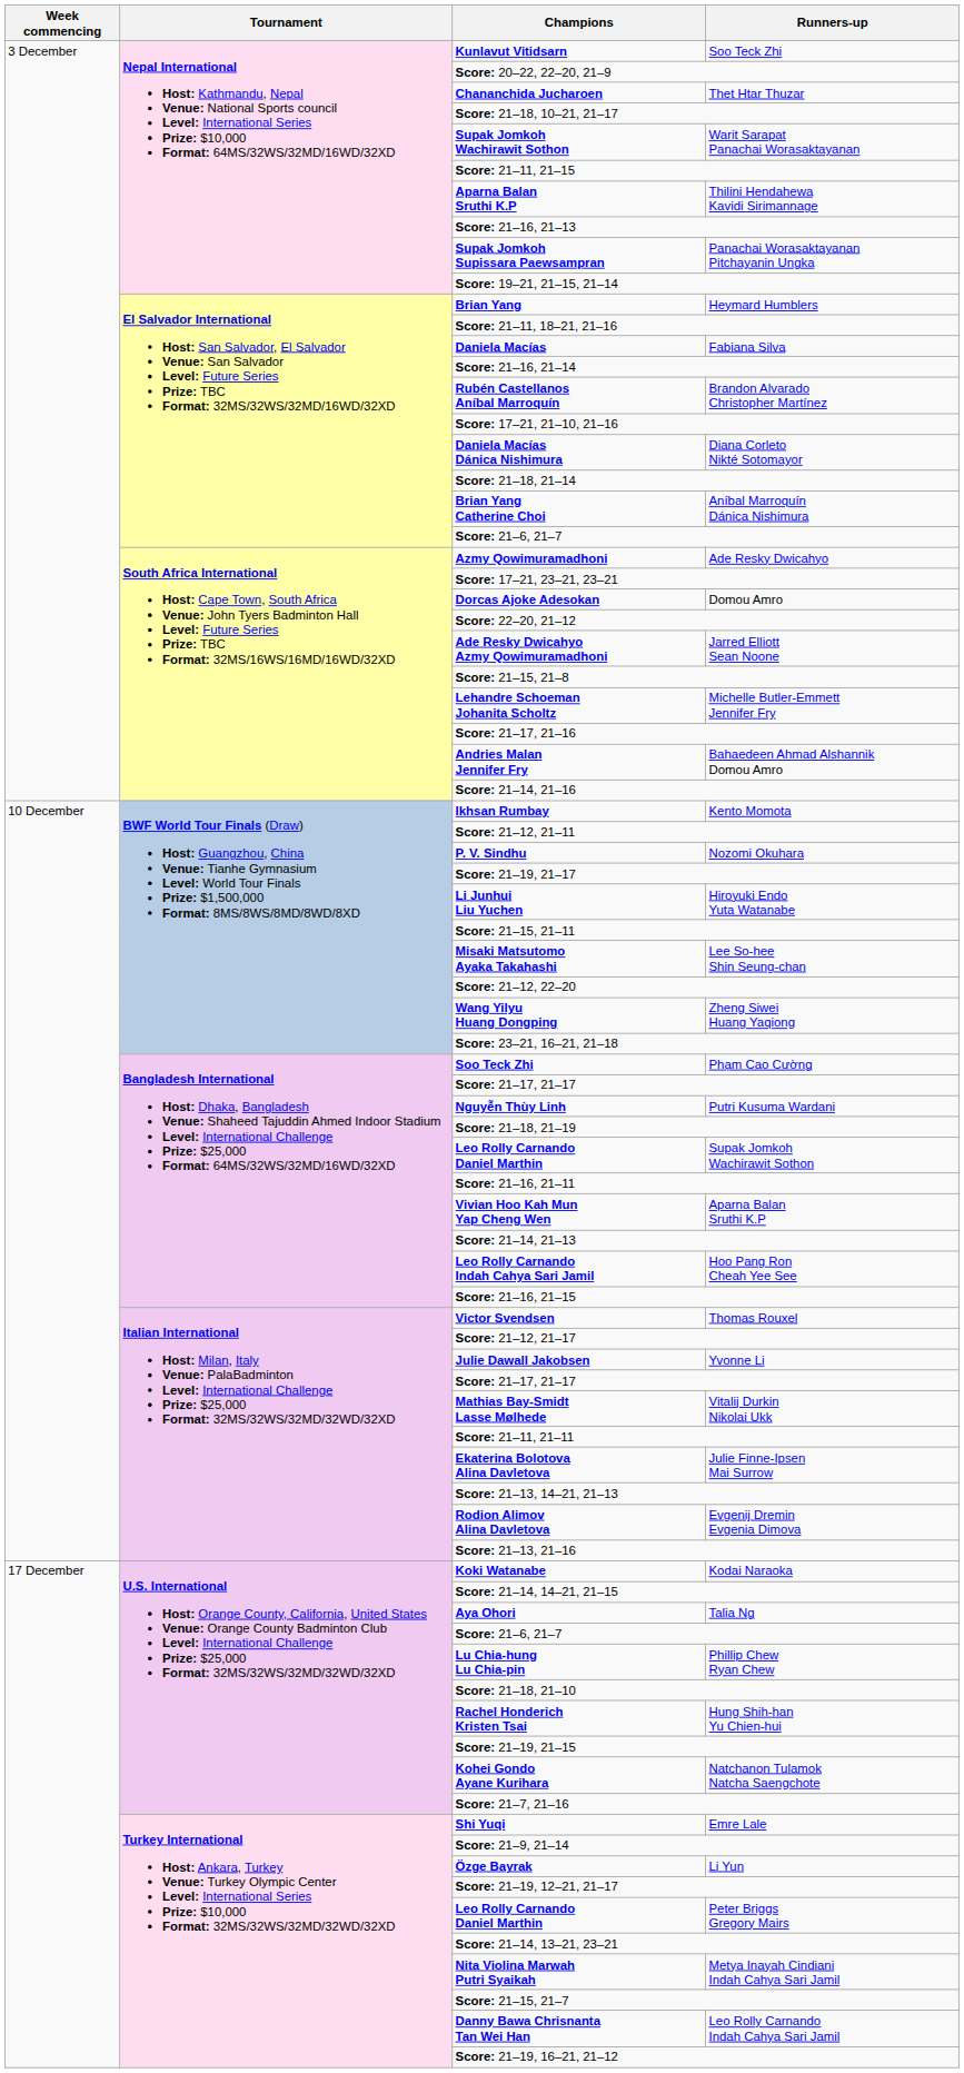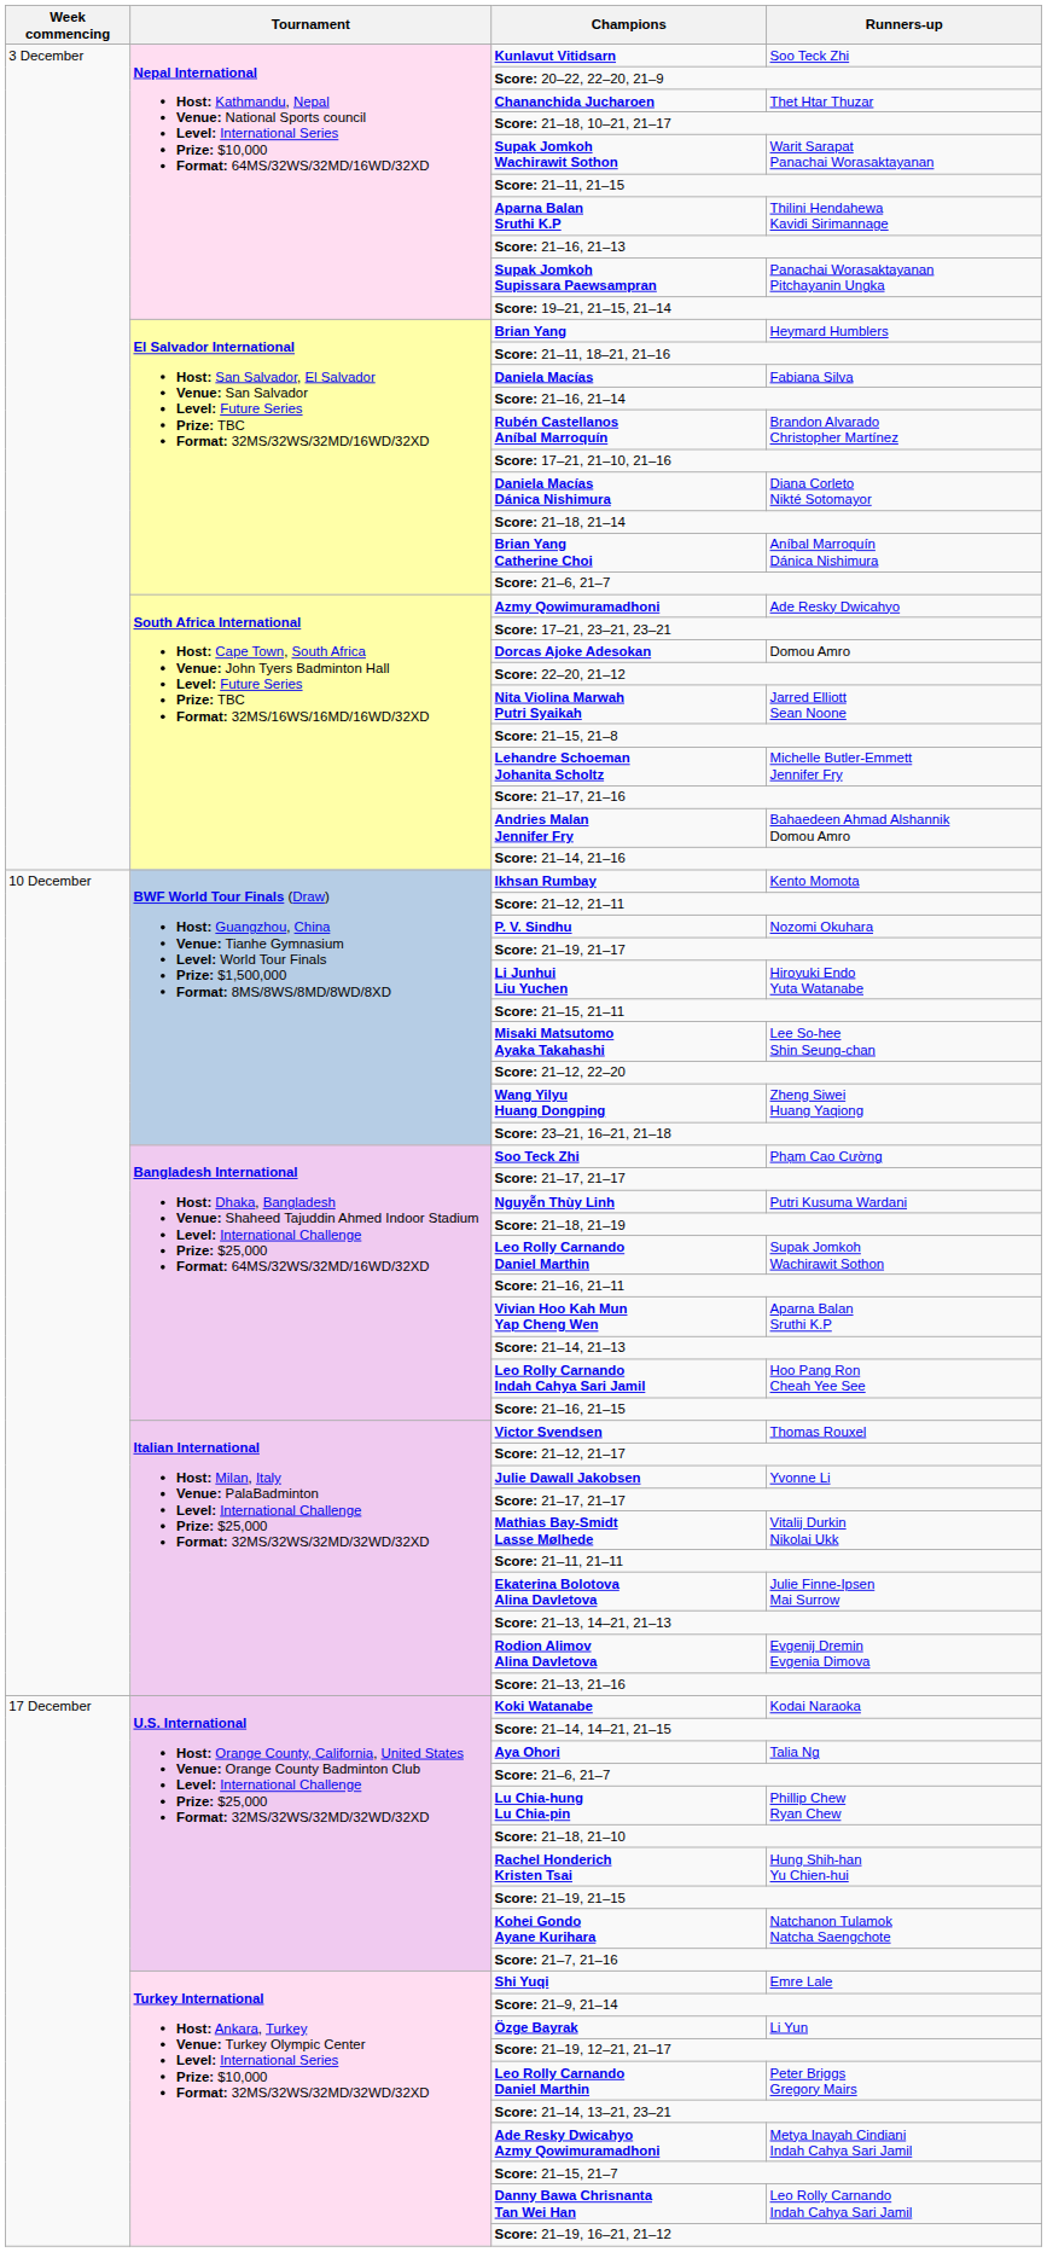 <table class=wikitable style=font-size:80%>
 <tr>
 <th width=110>Week commencing</th>
 <th width=330>Tournament</th>
 <th width=250>Champions</th>
 <th width=250>Runners-up</th>
 </tr>
 <tr valign=top>
 <td rowspan=30>3 December</td>
 <td style="background:#FFDDF1;" rowspan="10"><br><strong><a href='#'>Nepal International</a></strong><ul><li><strong>Host:</strong> <a href='#'>Kathmandu</a>, <a href='#'>Nepal</a></li><li><strong>Venue:</strong> National Sports council</li><li><strong>Level:</strong> <a href='#'>International Series</a></li><li><strong>Prize:</strong> $10,000</li><li><strong>Format:</strong> 64MS/32WS/32MD/16WD/32XD</li></ul></td>
 <td><strong> <a href='#'>Kunlavut Vitidsarn</a></strong></td>
 <td> <a href='#'>Soo Teck Zhi</a></td>
 </tr>
 <tr>
 <td colspan=2><strong>Score:</strong> 20–22, 22–20, 21–9</td>
 </tr>
 <tr valign=top>
 <td><strong> <a href='#'>Chananchida Jucharoen</a></strong></td>
 <td> <a href='#'>Thet Htar Thuzar</a></td>
 </tr>
 <tr>
 <td colspan=2><strong>Score:</strong> 21–18, 10–21, 21–17</td>
 </tr>
 <tr valign=top>
 <td><strong> <a href='#'>Supak Jomkoh</a><br> <a href='#'>Wachirawit Sothon</a></strong></td>
 <td> <a href='#'>Warit Sarapat</a><br> <a href='#'>Panachai Worasaktayanan</a></td>
 </tr>
 <tr>
 <td colspan=2><strong>Score:</strong> 21–11, 21–15</td>
 </tr>
 <tr valign=top>
 <td><strong> <a href='#'>Aparna Balan</a><br> <a href='#'>Sruthi K.P</a></strong></td>
 <td> <a href='#'>Thilini Hendahewa</a><br> <a href='#'>Kavidi Sirimannage</a></td>
 </tr>
 <tr>
 <td colspan=2><strong>Score:</strong> 21–16, 21–13</td>
 </tr>
 <tr valign=top>
 <td><strong> <a href='#'>Supak Jomkoh</a><br> <a href='#'>Supissara Paewsampran</a></strong></td>
 <td> <a href='#'>Panachai Worasaktayanan</a><br> <a href='#'>Pitchayanin Ungka</a></td>
 </tr>
 <tr>
 <td colspan=2><strong>Score:</strong> 19–21, 21–15, 21–14</td>
 </tr>
 <tr valign=top>
 <td style="background:#FFFFA8;" rowspan="10"><br><strong><a href='#'>El Salvador International</a></strong><ul><li><strong>Host:</strong> <a href='#'>San Salvador</a>, <a href='#'>El Salvador</a></li><li><strong>Venue:</strong> San Salvador</li><li><strong>Level:</strong> <a href='#'>Future Series</a></li><li><strong>Prize:</strong> TBC</li><li><strong>Format:</strong> 32MS/32WS/32MD/16WD/32XD</li></ul></td>
 <td><strong> <a href='#'>Brian Yang</a></strong></td>
 <td> <a href='#'>Heymard Humblers</a></td>
 </tr>
 <tr>
 <td colspan=2><strong>Score:</strong> 21–11, 18–21, 21–16</td>
 </tr>
 <tr valign=top>
 <td><strong> <a href='#'>Daniela Macías</a></strong></td>
 <td> <a href='#'>Fabiana Silva</a></td>
 </tr>
 <tr>
 <td colspan=2><strong>Score:</strong> 21–16, 21–14</td>
 </tr>
 <tr valign=top>
 <td><strong> <a href='#'>Rubén Castellanos</a><br> <a href='#'>Aníbal Marroquín</a></strong></td>
 <td> <a href='#'>Brandon Alvarado</a><br> <a href='#'>Christopher Martínez</a></td>
 </tr>
 <tr>
 <td colspan=2><strong>Score:</strong> 17–21, 21–10, 21–16</td>
 </tr>
 <tr valign=top>
 <td><strong> <a href='#'>Daniela Macías</a><br> <a href='#'>Dánica Nishimura</a></strong></td>
 <td> <a href='#'>Diana Corleto</a><br> <a href='#'>Nikté Sotomayor</a></td>
 </tr>
 <tr>
 <td colspan=2><strong>Score:</strong> 21–18, 21–14</td>
 </tr>
 <tr valign=top>
 <td><strong> <a href='#'>Brian Yang</a><br> <a href='#'>Catherine Choi</a></strong></td>
 <td> <a href='#'>Aníbal Marroquín</a><br> <a href='#'>Dánica Nishimura</a></td>
 </tr>
 <tr>
 <td colspan=2><strong>Score:</strong> 21–6, 21–7</td>
 </tr>
 <tr valign=top>
 <td style="background:#FFFFA8;" rowspan="10"><br><strong><a href='#'>South Africa International</a></strong><ul><li><strong>Host:</strong> <a href='#'>Cape Town</a>, <a href='#'>South Africa</a></li><li><strong>Venue:</strong> John Tyers Badminton Hall</li><li><strong>Level:</strong> <a href='#'>Future Series</a></li><li><strong>Prize:</strong> TBC</li><li><strong>Format:</strong> 32MS/16WS/16MD/16WD/32XD</li></ul></td>
 <td><strong> <a href='#'>Azmy Qowimuramadhoni</a></strong></td>
 <td> <a href='#'>Ade Resky Dwicahyo</a></td>
 </tr>
 <tr>
 <td colspan=2><strong>Score:</strong> 17–21, 23–21, 23–21</td>
 </tr>
 <tr valign=top>
 <td><strong> <a href='#'>Dorcas Ajoke Adesokan</a></strong></td>
 <td> Domou Amro</td>
 </tr>
 <tr>
 <td colspan=2><strong>Score:</strong> 22–20, 21–12</td>
 </tr>
 <tr valign=top>
-<td><strong> <a href='#'>Ade Resky Dwicahyo</a><br> <a href='#'>Azmy Qowimuramadhoni</a></strong></td>
+<td><strong> <a href='#'>Nita Violina Marwah</a><br> <a href='#'>Putri Syaikah</a></strong></td>
 <td> <a href='#'>Jarred Elliott</a><br> <a href='#'>Sean Noone</a></td>
 </tr>
 <tr>
 <td colspan=2><strong>Score:</strong> 21–15, 21–8</td>
 </tr>
 <tr valign=top>
 <td><strong> <a href='#'>Lehandre Schoeman</a><br> <a href='#'>Johanita Scholtz</a></strong></td>
 <td> <a href='#'>Michelle Butler-Emmett</a><br> <a href='#'>Jennifer Fry</a></td>
 </tr>
 <tr>
 <td colspan=2><strong>Score:</strong> 21–17, 21–16</td>
 </tr>
 <tr valign=top>
 <td><strong> <a href='#'>Andries Malan</a><br> <a href='#'>Jennifer Fry</a></strong></td>
 <td> <a href='#'>Bahaedeen Ahmad Alshannik</a><br> Domou Amro</td>
 </tr>
 <tr>
 <td colspan=2><strong>Score:</strong> 21–14, 21–16</td>
 </tr>
 <tr valign=top>
 <td rowspan=30>10 December</td>
 <td style="background:#B6CDE5;" rowspan="10"><br><strong><a href='#'>BWF World Tour Finals</a></strong> (<a href='#'>Draw</a>)<ul><li><strong>Host:</strong> <a href='#'>Guangzhou</a>, <a href='#'>China</a></li><li><strong>Venue:</strong> Tianhe Gymnasium</li><li><strong>Level:</strong> World Tour Finals</li><li><strong>Prize:</strong> $1,500,000</li><li><strong>Format:</strong> 8MS/8WS/8MD/8WD/8XD</li></ul></td>
 <td><strong> <a href='#'>Ikhsan Rumbay</a></strong></td>
 <td> <a href='#'>Kento Momota</a></td>
 </tr>
 <tr>
 <td colspan=2><strong>Score:</strong> 21–12, 21–11</td>
 </tr>
 <tr valign=top>
 <td><strong> <a href='#'>P. V. Sindhu</a></strong></td>
 <td> <a href='#'>Nozomi Okuhara</a></td>
 </tr>
 <tr>
 <td colspan=2><strong>Score:</strong> 21–19, 21–17</td>
 </tr>
 <tr valign=top>
 <td><strong> <a href='#'>Li Junhui</a><br> <a href='#'>Liu Yuchen</a></strong></td>
 <td> <a href='#'>Hiroyuki Endo</a><br> <a href='#'>Yuta Watanabe</a></td>
 </tr>
 <tr>
 <td colspan=2><strong>Score:</strong> 21–15, 21–11</td>
 </tr>
 <tr valign=top>
 <td><strong> <a href='#'>Misaki Matsutomo</a><br> <a href='#'>Ayaka Takahashi</a></strong></td>
 <td> <a href='#'>Lee So-hee</a><br> <a href='#'>Shin Seung-chan</a></td>
 </tr>
 <tr>
 <td colspan=2><strong>Score:</strong> 21–12, 22–20</td>
 </tr>
 <tr valign=top>
 <td><strong> <a href='#'>Wang Yilyu</a><br> <a href='#'>Huang Dongping</a></strong></td>
 <td> <a href='#'>Zheng Siwei</a><br> <a href='#'>Huang Yaqiong</a></td>
 </tr>
 <tr>
 <td colspan=2><strong>Score:</strong> 23–21, 16–21, 21–18</td>
 </tr>
 <tr valign=top>
 <td style="background:#F0CAF0;" rowspan="10"><br><strong><a href='#'>Bangladesh International</a></strong><ul><li><strong>Host:</strong> <a href='#'>Dhaka</a>, <a href='#'>Bangladesh</a></li><li><strong>Venue:</strong> Shaheed Tajuddin Ahmed Indoor Stadium</li><li><strong>Level:</strong> <a href='#'>International Challenge</a></li><li><strong>Prize:</strong> $25,000</li><li><strong>Format:</strong> 64MS/32WS/32MD/16WD/32XD</li></ul></td>
 <td><strong> <a href='#'>Soo Teck Zhi</a></strong></td>
 <td> <a href='#'>Phạm Cao Cường</a></td>
 </tr>
 <tr>
 <td colspan=2><strong>Score:</strong> 21–17, 21–17</td>
 </tr>
 <tr valign=top>
 <td><strong> <a href='#'>Nguyễn Thùy Linh</a></strong></td>
 <td> <a href='#'>Putri Kusuma Wardani</a></td>
 </tr>
 <tr>
 <td colspan=2><strong>Score:</strong> 21–18, 21–19</td>
 </tr>
 <tr valign=top>
 <td><strong> <a href='#'>Leo Rolly Carnando</a><br> <a href='#'>Daniel Marthin</a></strong></td>
 <td> <a href='#'>Supak Jomkoh</a><br> <a href='#'>Wachirawit Sothon</a></td>
 </tr>
 <tr>
 <td colspan=2><strong>Score:</strong> 21–16, 21–11</td>
 </tr>
 <tr valign=top>
 <td><strong> <a href='#'>Vivian Hoo Kah Mun</a><br> <a href='#'>Yap Cheng Wen</a></strong></td>
 <td> <a href='#'>Aparna Balan</a><br> <a href='#'>Sruthi K.P</a></td>
 </tr>
 <tr>
 <td colspan=2><strong>Score:</strong> 21–14, 21–13</td>
 </tr>
 <tr valign=top>
 <td><strong> <a href='#'>Leo Rolly Carnando</a><br> <a href='#'>Indah Cahya Sari Jamil</a></strong></td>
 <td> <a href='#'>Hoo Pang Ron</a><br> <a href='#'>Cheah Yee See</a></td>
 </tr>
 <tr>
 <td colspan=2><strong>Score:</strong> 21–16, 21–15</td>
 </tr>
 <tr valign=top>
 <td style="background:#F0CAF0;" rowspan="10"><br><strong><a href='#'>Italian International</a></strong><ul><li><strong>Host:</strong> <a href='#'>Milan</a>, <a href='#'>Italy</a></li><li><strong>Venue:</strong> PalaBadminton</li><li><strong>Level:</strong> <a href='#'>International Challenge</a></li><li><strong>Prize:</strong> $25,000</li><li><strong>Format:</strong> 32MS/32WS/32MD/32WD/32XD</li></ul></td>
 <td><strong> <a href='#'>Victor Svendsen</a></strong></td>
 <td> <a href='#'>Thomas Rouxel</a></td>
 </tr>
 <tr>
 <td colspan=2><strong>Score:</strong> 21–12, 21–17</td>
 </tr>
 <tr valign=top>
 <td><strong> <a href='#'>Julie Dawall Jakobsen</a></strong></td>
 <td> <a href='#'>Yvonne Li</a></td>
 </tr>
 <tr>
 <td colspan=2><strong>Score:</strong> 21–17, 21–17</td>
 </tr>
 <tr valign=top>
 <td><strong> <a href='#'>Mathias Bay-Smidt</a><br> <a href='#'>Lasse Mølhede</a></strong></td>
 <td> <a href='#'>Vitalij Durkin</a><br> <a href='#'>Nikolai Ukk</a></td>
 </tr>
 <tr>
 <td colspan=2><strong>Score:</strong> 21–11, 21–11</td>
 </tr>
 <tr valign=top>
 <td><strong> <a href='#'>Ekaterina Bolotova</a><br> <a href='#'>Alina Davletova</a></strong></td>
 <td> <a href='#'>Julie Finne-Ipsen</a><br> <a href='#'>Mai Surrow</a></td>
 </tr>
 <tr>
 <td colspan=2><strong>Score:</strong> 21–13, 14–21, 21–13</td>
 </tr>
 <tr valign=top>
 <td><strong> <a href='#'>Rodion Alimov</a><br> <a href='#'>Alina Davletova</a></strong></td>
 <td> <a href='#'>Evgenij Dremin</a><br> <a href='#'>Evgenia Dimova</a></td>
 </tr>
 <tr>
 <td colspan=2><strong>Score:</strong> 21–13, 21–16</td>
 </tr>
 <tr valign=top>
 <td rowspan=20>17 December</td>
 <td style="background:#F0CAF0;" rowspan="10"><br><strong><a href='#'>U.S. International</a></strong><ul><li><strong>Host:</strong> <a href='#'>Orange County, California</a>, <a href='#'>United States</a></li><li><strong>Venue:</strong> Orange County Badminton Club</li><li><strong>Level:</strong> <a href='#'>International Challenge</a></li><li><strong>Prize:</strong> $25,000</li><li><strong>Format:</strong> 32MS/32WS/32MD/32WD/32XD</li></ul></td>
 <td><strong> <a href='#'>Koki Watanabe</a></strong></td>
 <td> <a href='#'>Kodai Naraoka</a></td>
 </tr>
 <tr>
 <td colspan=2><strong>Score:</strong> 21–14, 14–21, 21–15</td>
 </tr>
 <tr valign=top>
 <td><strong> <a href='#'>Aya Ohori</a></strong></td>
 <td> <a href='#'>Talia Ng</a></td>
 </tr>
 <tr>
 <td colspan=2><strong>Score:</strong> 21–6, 21–7</td>
 </tr>
 <tr valign=top>
 <td><strong> <a href='#'>Lu Chia-hung</a><br> <a href='#'>Lu Chia-pin</a></strong></td>
 <td> <a href='#'>Phillip Chew</a><br> <a href='#'>Ryan Chew</a></td>
 </tr>
 <tr>
 <td colspan=2><strong>Score:</strong> 21–18, 21–10</td>
 </tr>
 <tr valign=top>
 <td><strong> <a href='#'>Rachel Honderich</a><br> <a href='#'>Kristen Tsai</a></strong></td>
 <td> <a href='#'>Hung Shih-han</a><br> <a href='#'>Yu Chien-hui</a></td>
 </tr>
 <tr>
 <td colspan=2><strong>Score:</strong> 21–19, 21–15</td>
 </tr>
 <tr valign=top>
 <td><strong> <a href='#'>Kohei Gondo</a><br> <a href='#'>Ayane Kurihara</a></strong></td>
 <td> <a href='#'>Natchanon Tulamok</a><br> <a href='#'>Natcha Saengchote</a></td>
 </tr>
 <tr>
 <td colspan=2><strong>Score:</strong> 21–7, 21–16</td>
 </tr>
 <tr valign=top>
 <td style="background:#FFDDF1;" rowspan="10"><br><strong><a href='#'>Turkey International</a></strong><ul><li><strong>Host:</strong> <a href='#'>Ankara</a>, <a href='#'>Turkey</a></li><li><strong>Venue:</strong> Turkey Olympic Center</li><li><strong>Level:</strong> <a href='#'>International Series</a></li><li><strong>Prize:</strong> $10,000</li><li><strong>Format:</strong> 32MS/32WS/32MD/32WD/32XD</li></ul></td>
 <td><strong> <a href='#'>Shi Yuqi</a></strong></td>
 <td> <a href='#'>Emre Lale</a></td>
 </tr>
 <tr>
 <td colspan=2><strong>Score:</strong> 21–9, 21–14</td>
 </tr>
 <tr valign=top>
 <td><strong> <a href='#'>Özge Bayrak</a></strong></td>
 <td> <a href='#'>Li Yun</a></td>
 </tr>
 <tr>
 <td colspan=2><strong>Score:</strong> 21–19, 12–21, 21–17</td>
 </tr>
 <tr valign=top>
 <td><strong> <a href='#'>Leo Rolly Carnando</a><br> <a href='#'>Daniel Marthin</a></strong></td>
 <td> <a href='#'>Peter Briggs</a><br> <a href='#'>Gregory Mairs</a></td>
 </tr>
 <tr>
 <td colspan=2><strong>Score:</strong> 21–14, 13–21, 23–21</td>
 </tr>
 <tr valign=top>
-<td><strong> <a href='#'>Nita Violina Marwah</a><br> <a href='#'>Putri Syaikah</a></strong></td>
+<td><strong> <a href='#'>Ade Resky Dwicahyo</a><br> <a href='#'>Azmy Qowimuramadhoni</a></strong></td>
 <td> <a href='#'>Metya Inayah Cindiani</a><br> <a href='#'>Indah Cahya Sari Jamil</a></td>
 </tr>
 <tr>
 <td colspan=2><strong>Score:</strong> 21–15, 21–7</td>
 </tr>
 <tr valign=top>
 <td><strong> <a href='#'>Danny Bawa Chrisnanta</a><br> <a href='#'>Tan Wei Han</a></strong></td>
 <td> <a href='#'>Leo Rolly Carnando</a><br> <a href='#'>Indah Cahya Sari Jamil</a></td>
 </tr>
 <tr>
 <td colspan=2><strong>Score:</strong> 21–19, 16–21, 21–12</td>
 </tr>
 </table>
